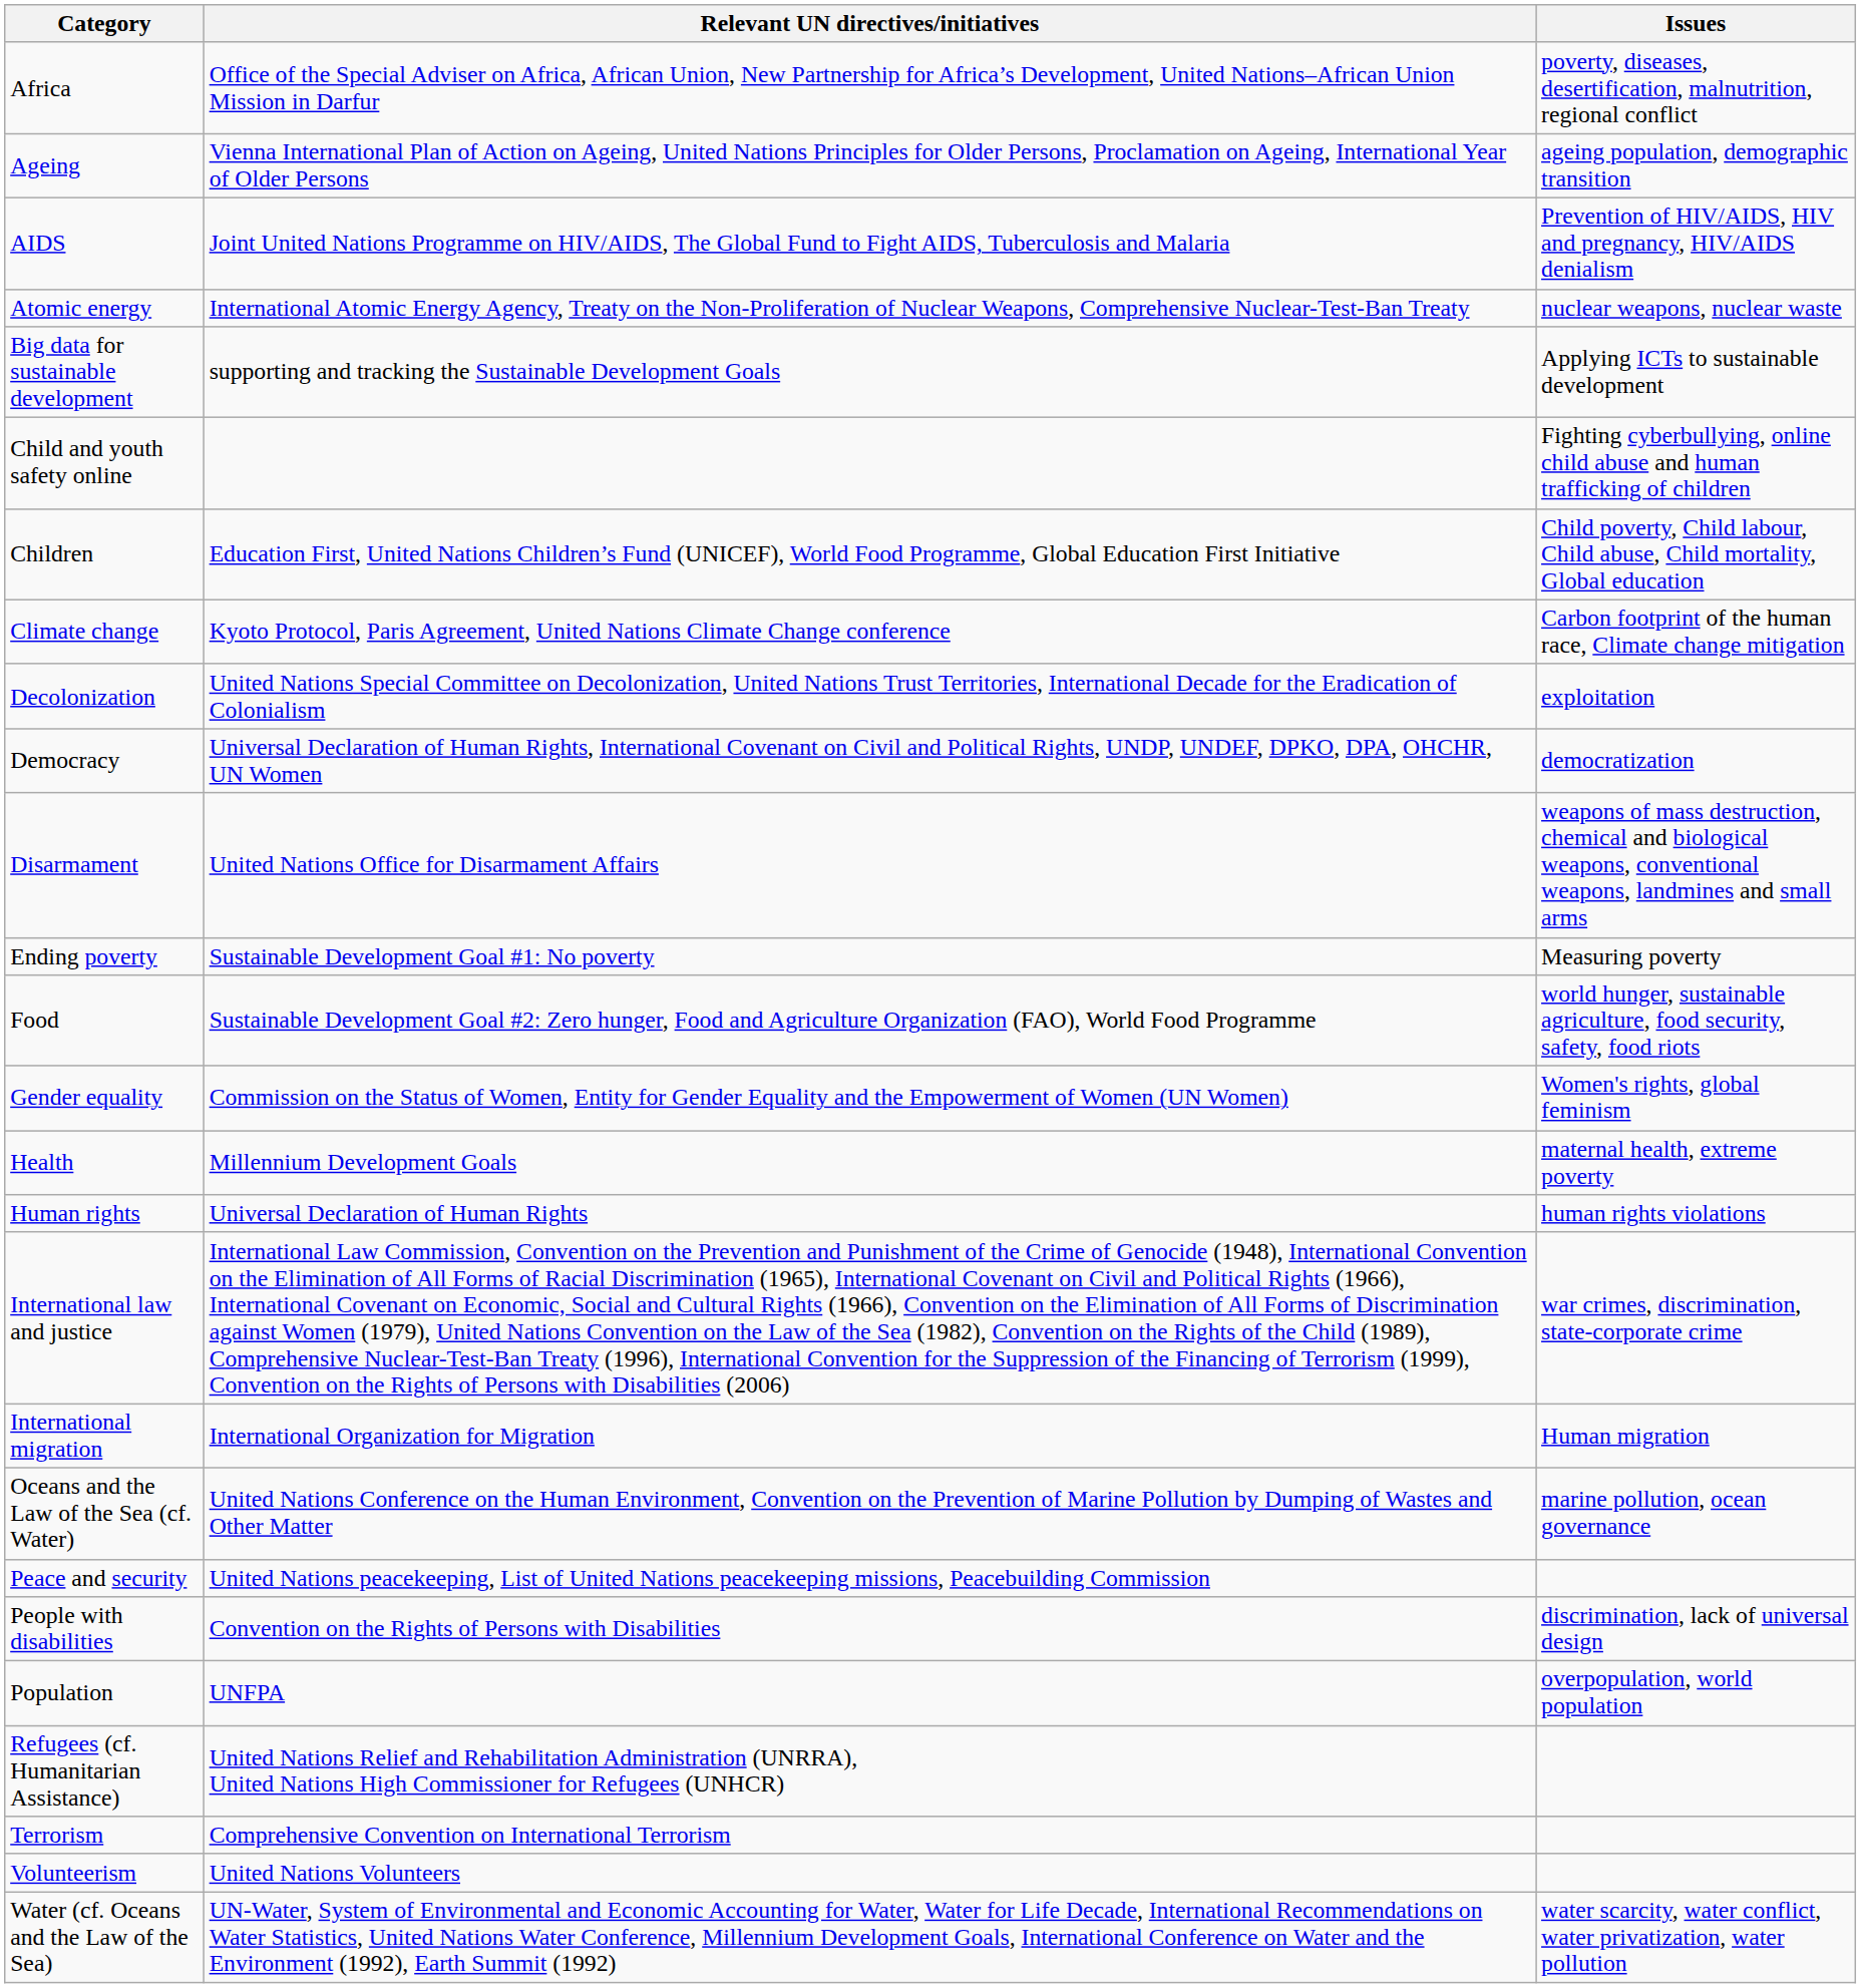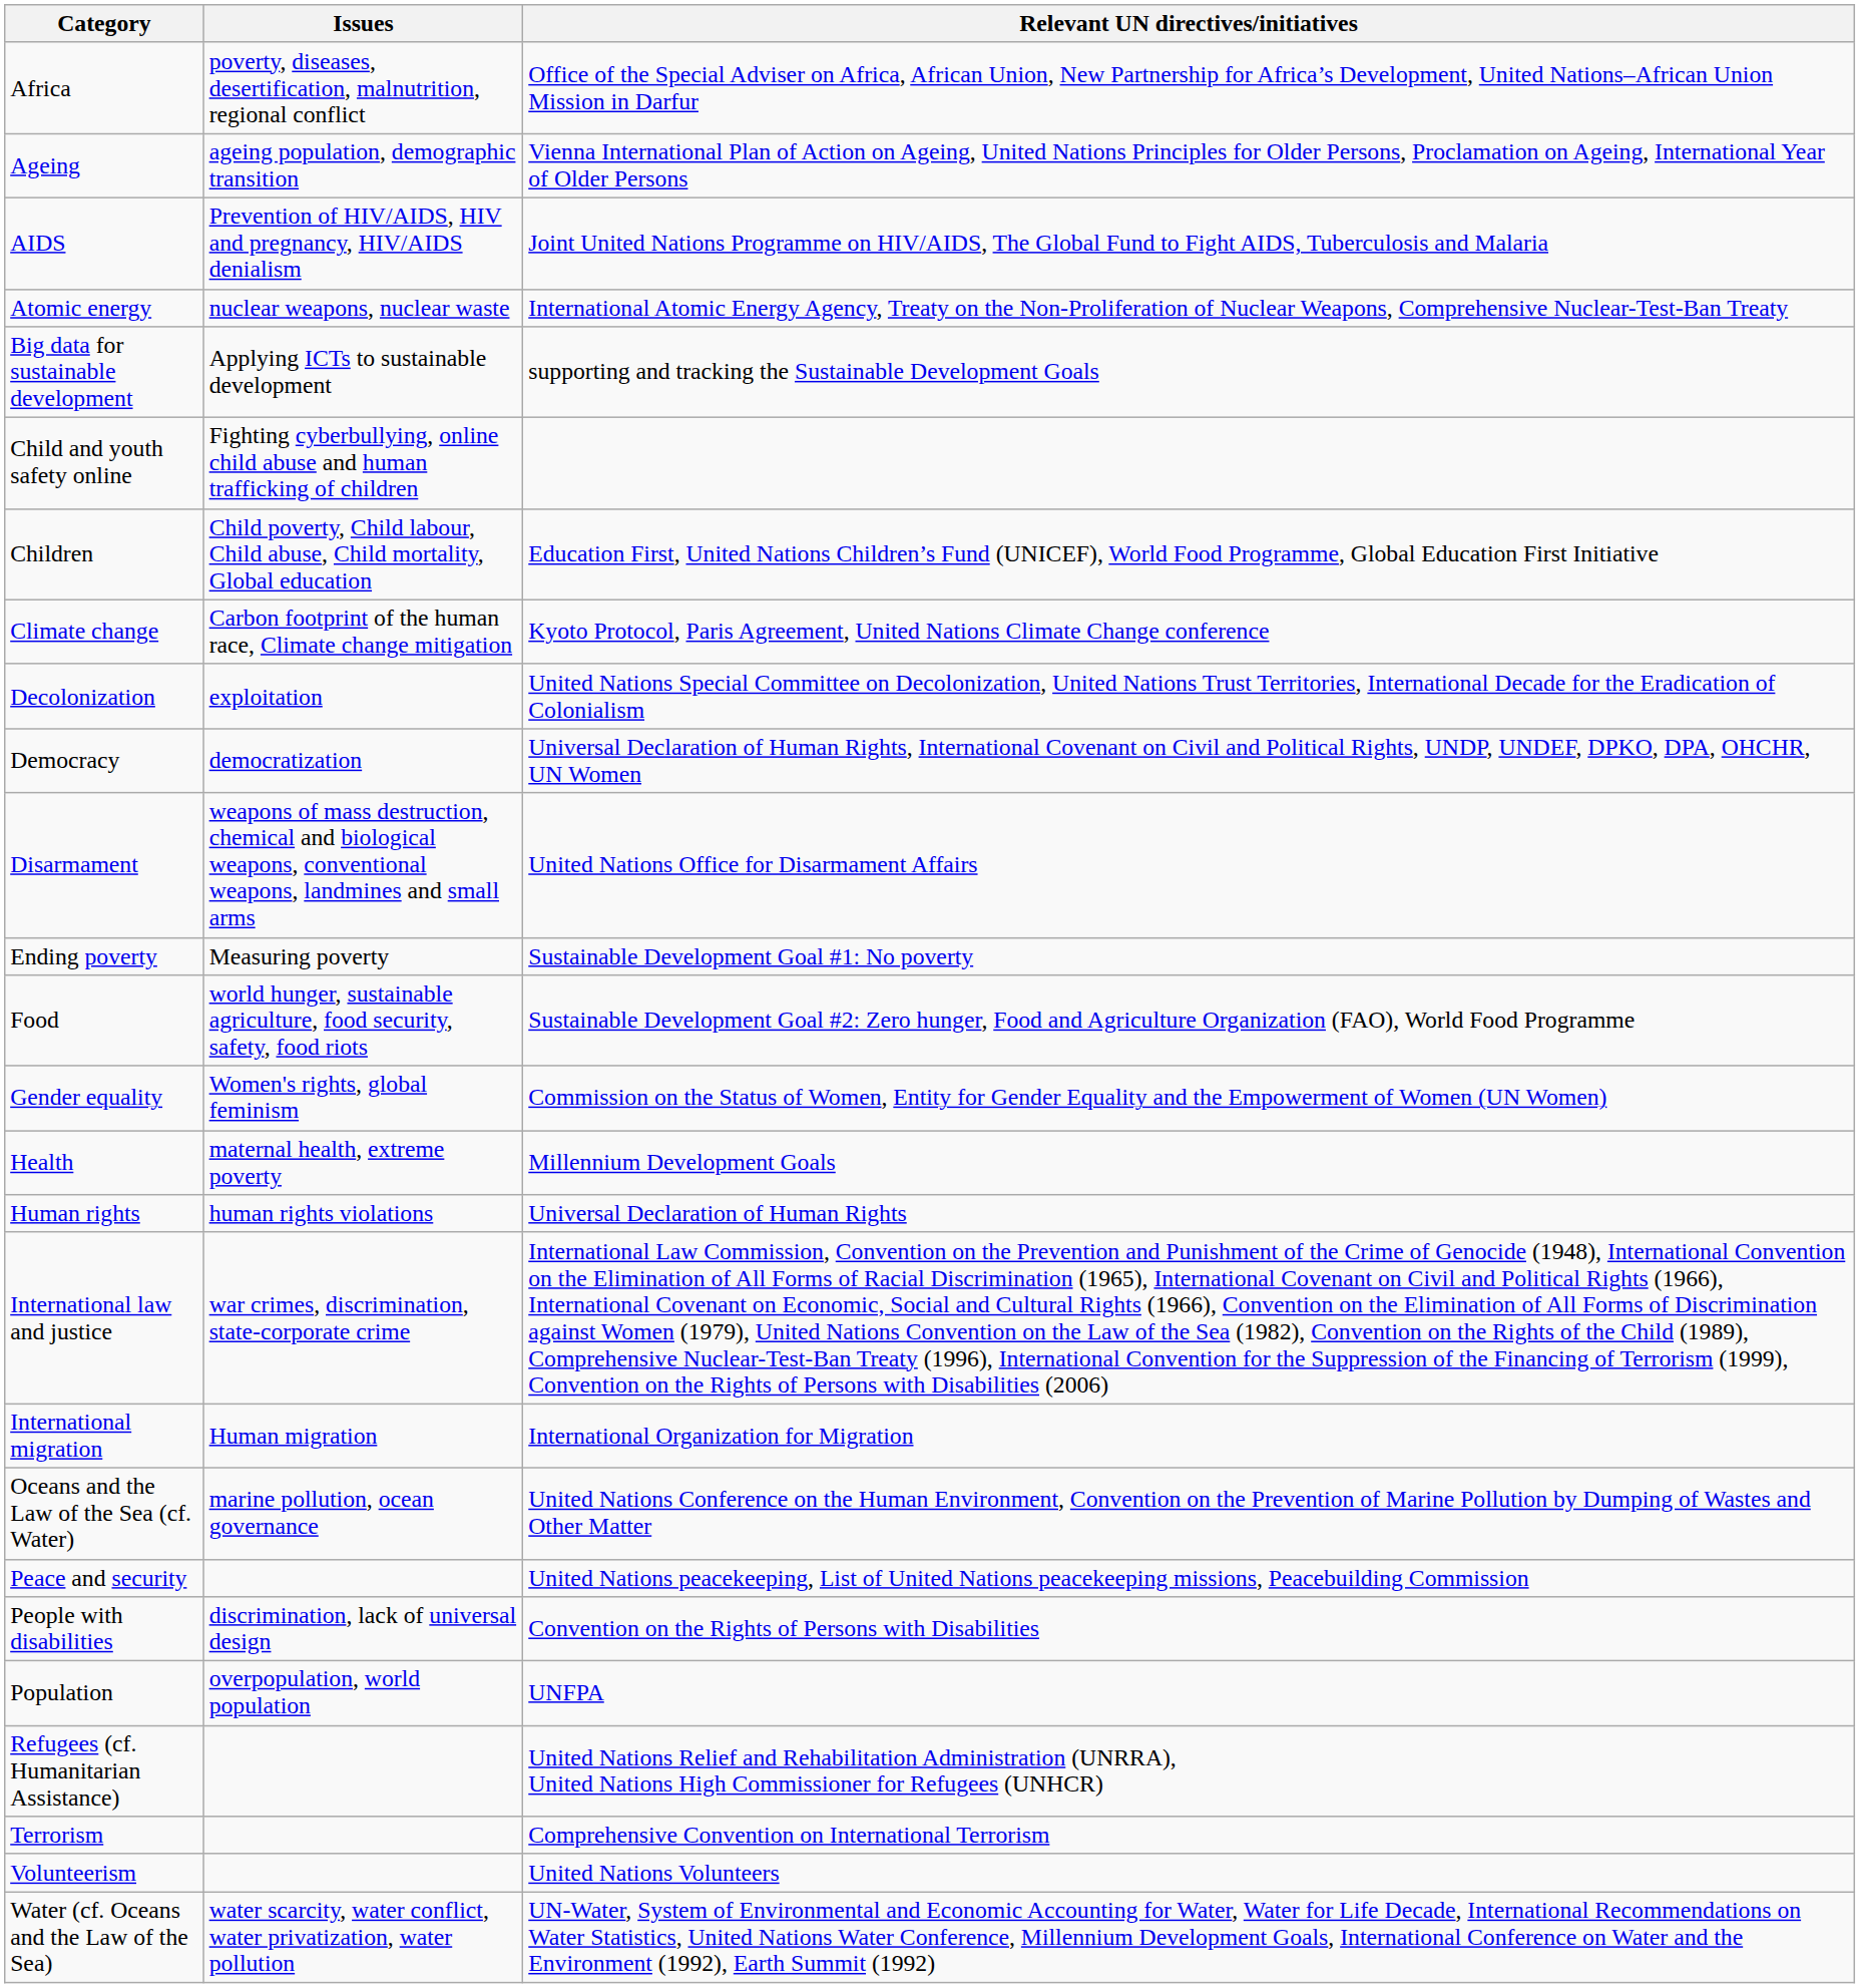 <table class="wikitable">
 <tr>
 <th>Category</th>
+<th>Issues</th>
 <th>Relevant UN directives/initiatives</th>
-<th>Issues</th>
 </tr>
 <tr>
 <td>Africa</td>
+<td><a href='#'>poverty</a>, <a href='#'>diseases</a>, <a href='#'>desertification</a>, <a href='#'>malnutrition</a>, regional conflict</td>
 <td><a href='#'>Office of the Special Adviser on Africa</a>, <a href='#'>African Union</a>, <a href='#'>New Partnership for Africa’s Development</a>, <a href='#'>United Nations–African Union Mission in Darfur</a></td>
-<td><a href='#'>poverty</a>, <a href='#'>diseases</a>, <a href='#'>desertification</a>, <a href='#'>malnutrition</a>, regional conflict</td>
 </tr>
 <tr>
 <td><a href='#'>Ageing</a></td>
+<td><a href='#'>ageing population</a>, <a href='#'>demographic transition</a></td>
 <td><a href='#'>Vienna International Plan of Action on Ageing</a>, <a href='#'>United Nations Principles for Older Persons</a>, <a href='#'>Proclamation on Ageing</a>, <a href='#'>International Year of Older Persons</a></td>
-<td><a href='#'>ageing population</a>, <a href='#'>demographic transition</a></td>
 </tr>
 <tr>
 <td><a href='#'>AIDS</a></td>
+<td><a href='#'>Prevention of HIV/AIDS</a>, <a href='#'>HIV and pregnancy</a>, <a href='#'>HIV/AIDS denialism</a></td>
 <td><a href='#'>Joint United Nations Programme on HIV/AIDS</a>, <a href='#'>The Global Fund to Fight AIDS, Tuberculosis and Malaria</a></td>
-<td><a href='#'>Prevention of HIV/AIDS</a>, <a href='#'>HIV and pregnancy</a>, <a href='#'>HIV/AIDS denialism</a></td>
 </tr>
 <tr>
 <td><a href='#'>Atomic energy</a></td>
+<td><a href='#'>nuclear weapons</a>, <a href='#'>nuclear waste</a></td>
 <td><a href='#'>International Atomic Energy Agency</a>, <a href='#'>Treaty on the Non-Proliferation of Nuclear Weapons</a>, <a href='#'>Comprehensive Nuclear-Test-Ban Treaty</a></td>
-<td><a href='#'>nuclear weapons</a>, <a href='#'>nuclear waste</a></td>
 </tr>
 <tr>
 <td><a href='#'>Big data</a> for <a href='#'>sustainable development</a></td>
+<td>Applying <a href='#'>ICTs</a> to sustainable development</td>
 <td>supporting and tracking the <a href='#'>Sustainable Development Goals</a></td>
-<td>Applying <a href='#'>ICTs</a> to sustainable development</td>
 </tr>
 <tr>
 <td>Child and youth safety online</td>
+<td>Fighting <a href='#'>cyberbullying</a>, <a href='#'>online child abuse</a> and <a href='#'>human trafficking of children</a></td>
 <td></td>
-<td>Fighting <a href='#'>cyberbullying</a>, <a href='#'>online child abuse</a> and <a href='#'>human trafficking of children</a></td>
 </tr>
 <tr>
 <td>Children</td>
+<td><a href='#'>Child poverty</a>, <a href='#'>Child labour</a>, <a href='#'>Child abuse</a>, <a href='#'>Child mortality</a>, <a href='#'>Global education</a></td>
 <td><a href='#'>Education First</a>, <a href='#'>United Nations Children’s Fund</a> (UNICEF), <a href='#'>World Food Programme</a>, Global Education First Initiative</td>
-<td><a href='#'>Child poverty</a>, <a href='#'>Child labour</a>, <a href='#'>Child abuse</a>, <a href='#'>Child mortality</a>, <a href='#'>Global education</a></td>
 </tr>
 <tr>
 <td><a href='#'>Climate change</a></td>
+<td><a href='#'>Carbon footprint</a> of the human race, <a href='#'>Climate change mitigation</a></td>
 <td><a href='#'>Kyoto Protocol</a>, <a href='#'>Paris Agreement</a>, <a href='#'>United Nations Climate Change conference</a></td>
-<td><a href='#'>Carbon footprint</a> of the human race, <a href='#'>Climate change mitigation</a></td>
 </tr>
 <tr>
 <td><a href='#'>Decolonization</a></td>
+<td><a href='#'>exploitation</a></td>
 <td><a href='#'>United Nations Special Committee on Decolonization</a>, <a href='#'>United Nations Trust Territories</a>, <a href='#'>International Decade for the Eradication of Colonialism</a></td>
-<td><a href='#'>exploitation</a></td>
 </tr>
 <tr>
 <td>Democracy</td>
+<td><a href='#'>democratization</a></td>
 <td><a href='#'>Universal Declaration of Human Rights</a>, <a href='#'>International Covenant on Civil and Political Rights</a>, <a href='#'>UNDP</a>, <a href='#'>UNDEF</a>, <a href='#'>DPKO</a>, <a href='#'>DPA</a>, <a href='#'>OHCHR</a>, <a href='#'>UN Women</a></td>
-<td><a href='#'>democratization</a></td>
 </tr>
 <tr>
 <td><a href='#'>Disarmament</a></td>
+<td><a href='#'>weapons of mass destruction</a>, <a href='#'>chemical</a> and <a href='#'>biological weapons</a>, <a href='#'>conventional weapons</a>, <a href='#'>landmines</a> and <a href='#'>small arms</a></td>
 <td><a href='#'>United Nations Office for Disarmament Affairs</a></td>
-<td><a href='#'>weapons of mass destruction</a>, <a href='#'>chemical</a> and <a href='#'>biological weapons</a>, <a href='#'>conventional weapons</a>, <a href='#'>landmines</a> and <a href='#'>small arms</a></td>
 </tr>
 <tr>
 <td>Ending <a href='#'>poverty</a></td>
+<td>Measuring poverty</td>
 <td><a href='#'>Sustainable Development Goal #1: No poverty</a></td>
-<td>Measuring poverty</td>
 </tr>
 <tr>
 <td>Food</td>
+<td><a href='#'>world hunger</a>, <a href='#'>sustainable agriculture</a>, <a href='#'>food security</a>, <a href='#'>safety</a>, <a href='#'>food riots</a></td>
 <td><a href='#'>Sustainable Development Goal #2: Zero hunger</a>, <a href='#'>Food and Agriculture Organization</a> (FAO), World Food Programme</td>
-<td><a href='#'>world hunger</a>, <a href='#'>sustainable agriculture</a>, <a href='#'>food security</a>, <a href='#'>safety</a>, <a href='#'>food riots</a></td>
 </tr>
 <tr>
 <td><a href='#'>Gender equality</a></td>
+<td><a href='#'>Women's rights</a>, <a href='#'>global feminism</a></td>
 <td><a href='#'>Commission on the Status of Women</a>, <a href='#'>Entity for Gender Equality and the Empowerment of Women (UN Women)</a></td>
-<td><a href='#'>Women's rights</a>, <a href='#'>global feminism</a></td>
 </tr>
 <tr>
 <td><a href='#'>Health</a></td>
+<td><a href='#'>maternal health</a>, <a href='#'>extreme poverty</a></td>
 <td><a href='#'>Millennium Development Goals</a></td>
-<td><a href='#'>maternal health</a>, <a href='#'>extreme poverty</a></td>
 </tr>
 <tr>
 <td><a href='#'>Human rights</a></td>
+<td><a href='#'>human rights violations</a></td>
 <td><a href='#'>Universal Declaration of Human Rights</a></td>
-<td><a href='#'>human rights violations</a></td>
 </tr>
 <tr>
 <td><a href='#'>International law</a> and justice</td>
+<td><a href='#'>war crimes</a>, <a href='#'>discrimination</a>, <a href='#'>state-corporate crime</a></td>
 <td><a href='#'>International Law Commission</a>, <a href='#'>Convention on the Prevention and Punishment of the Crime of Genocide</a> (1948), <a href='#'>International Convention on the Elimination of All Forms of Racial Discrimination</a> (1965), <a href='#'>International Covenant on Civil and Political Rights</a> (1966), <a href='#'>International Covenant on Economic, Social and Cultural Rights</a> (1966), <a href='#'>Convention on the Elimination of All Forms of Discrimination against Women</a> (1979), <a href='#'>United Nations Convention on the Law of the Sea</a> (1982), <a href='#'>Convention on the Rights of the Child</a> (1989), <a href='#'>Comprehensive Nuclear-Test-Ban Treaty</a> (1996), <a href='#'>International Convention for the Suppression of the Financing of Terrorism</a> (1999), <a href='#'>Convention on the Rights of Persons with Disabilities</a> (2006)</td>
-<td><a href='#'>war crimes</a>, <a href='#'>discrimination</a>, <a href='#'>state-corporate crime</a></td>
 </tr>
 <tr>
 <td><a href='#'>International migration</a></td>
+<td><a href='#'>Human migration</a></td>
 <td><a href='#'>International Organization for Migration</a></td>
-<td><a href='#'>Human migration</a></td>
 </tr>
 <tr>
 <td>Oceans and the Law of the Sea (cf. Water)</td>
+<td><a href='#'>marine pollution</a>, <a href='#'>ocean governance</a></td>
 <td><a href='#'>United Nations Conference on the Human Environment</a>, <a href='#'>Convention on the Prevention of Marine Pollution by Dumping of Wastes and Other Matter</a></td>
-<td><a href='#'>marine pollution</a>, <a href='#'>ocean governance</a></td>
 </tr>
 <tr>
 <td><a href='#'>Peace</a> and <a href='#'>security</a></td>
+<td></td>
 <td><a href='#'>United Nations peacekeeping</a>, <a href='#'>List of United Nations peacekeeping missions</a>, <a href='#'>Peacebuilding Commission</a></td>
-<td></td>
 </tr>
 <tr>
 <td>People with <a href='#'>disabilities</a></td>
+<td><a href='#'>discrimination</a>, lack of <a href='#'>universal design</a></td>
 <td><a href='#'>Convention on the Rights of Persons with Disabilities</a></td>
-<td><a href='#'>discrimination</a>, lack of <a href='#'>universal design</a></td>
 </tr>
 <tr>
 <td>Population</td>
+<td><a href='#'>overpopulation</a>, <a href='#'>world population</a></td>
 <td><a href='#'>UNFPA</a></td>
-<td><a href='#'>overpopulation</a>, <a href='#'>world population</a></td>
 </tr>
 <tr>
 <td><a href='#'>Refugees</a> (cf. Humanitarian Assistance)</td>
+<td></td>
 <td><a href='#'>United Nations Relief and Rehabilitation Administration</a> (UNRRA),<br><a href='#'>United Nations High Commissioner for Refugees</a> (UNHCR)</td>
-<td></td>
 </tr>
 <tr>
 <td><a href='#'>Terrorism</a></td>
+<td></td>
 <td><a href='#'>Comprehensive Convention on International Terrorism</a></td>
-<td></td>
 </tr>
 <tr>
 <td><a href='#'>Volunteerism</a></td>
+<td></td>
 <td><a href='#'>United Nations Volunteers</a></td>
-<td></td>
 </tr>
 <tr>
 <td>Water (cf. Oceans and the Law of the Sea)</td>
+<td><a href='#'>water scarcity</a>, <a href='#'>water conflict</a>, <a href='#'>water privatization</a>, <a href='#'>water pollution</a></td>
 <td><a href='#'>UN-Water</a>, <a href='#'>System of Environmental and Economic Accounting for Water</a>, <a href='#'>Water for Life Decade</a>, <a href='#'>International Recommendations on Water Statistics</a>, <a href='#'>United Nations Water Conference</a>, <a href='#'>Millennium Development Goals</a>, <a href='#'>International Conference on Water and the Environment</a> (1992), <a href='#'>Earth Summit</a> (1992)</td>
-<td><a href='#'>water scarcity</a>, <a href='#'>water conflict</a>, <a href='#'>water privatization</a>, <a href='#'>water pollution</a></td>
 </tr>
 </table>
